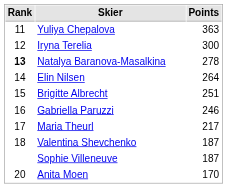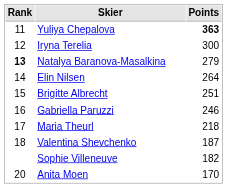 <table cellspacing="1" cellpadding="3" style="border:1px solid #AAAAAA;font-size:86%">
 <tr style="background-color: #E4E4E4;">
 <th style="border-bottom:1px solid #AAAAAA" width=10>Rank</th>
 <th style="border-bottom:1px solid #AAAAAA" width=200>Skier</th>
 <th style="border-bottom:1px solid #AAAAAA" width=20 align=right>Points</th>
 </tr>
 <tr>
 <td align=center>11</td>
 <td> <a href='#'>Yuliya Chepalova</a></td>
-<td align=right>363</td>
+<td align=right><strong>363</strong></td>
 </tr>
 <tr>
 <td align=center>12</td>
 <td> <a href='#'>Iryna Terelia</a></td>
 <td align=right>300</td>
 </tr>
 <tr>
 <td align=center><strong>13</strong></td>
 <td> <a href='#'>Natalya Baranova-Masalkina</a></td>
-<td align=right>278</td>
+<td align=right>279</td>
 </tr>
 <tr>
 <td align=center>14</td>
 <td> <a href='#'>Elin Nilsen</a></td>
 <td align=right>264</td>
 </tr>
 <tr>
 <td align=center>15</td>
 <td> <a href='#'>Brigitte Albrecht</a></td>
 <td align=right>251</td>
 </tr>
 <tr>
 <td align=center>16</td>
 <td> <a href='#'>Gabriella Paruzzi</a></td>
 <td align=right>246</td>
 </tr>
 <tr>
 <td align=center>17</td>
 <td> <a href='#'>Maria Theurl</a></td>
-<td align=right>217</td>
+<td align=right>218</td>
 </tr>
 <tr>
 <td align=center>18</td>
 <td> <a href='#'>Valentina Shevchenko</a></td>
 <td align=right>187</td>
 </tr>
 <tr>
 <td align=center></td>
 <td> <a href='#'>Sophie Villeneuve</a></td>
-<td align=right>187</td>
+<td align=right>182</td>
 </tr>
 <tr>
 <td align=center>20</td>
 <td> <a href='#'>Anita Moen</a></td>
 <td align=right>170</td>
 </tr>
 </table>
